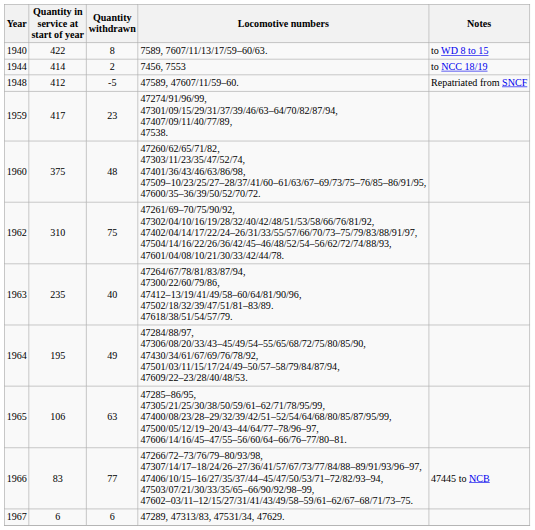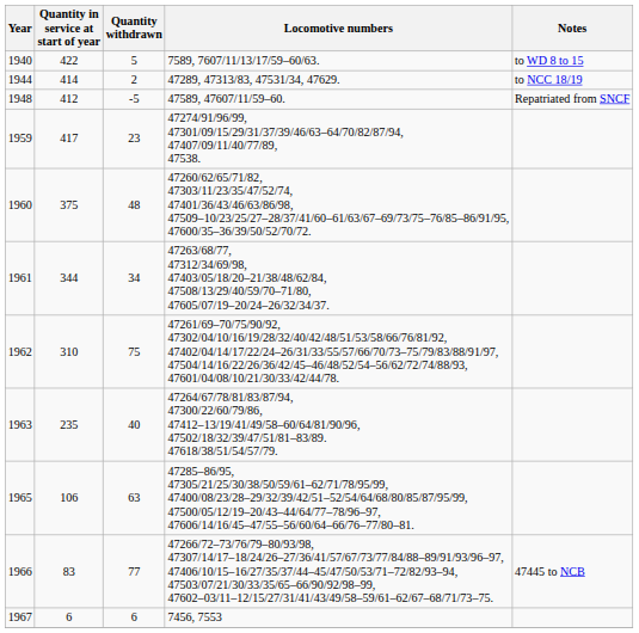 <table class="wikitable collapsible" style="text-align:center">
 <tr>
 <th>Year</th>
 <th>Quantity in<br>service at<br>start of year</th>
 <th>Quantity<br>withdrawn</th>
 <th>Locomotive numbers</th>
 <th>Notes</th>
 </tr>
 <tr>
 <td>1940</td>
 <td>422</td>
-<td>8</td>
+<td>5</td>
 <td align=left>7589, 7607/11/13/17/59–60/63.</td>
 <td align=left>to <a href='#'>WD 8 to 15</a></td>
 </tr>
 <tr>
 <td>1944</td>
 <td>414</td>
 <td>2</td>
-<td align=left>7456, 7553</td>
+<td align=left>47289, 47313/83, 47531/34, 47629.</td>
 <td align=left>to <a href='#'>NCC 18/19</a></td>
 </tr>
 <tr>
 <td>1948</td>
 <td>412</td>
 <td>-5</td>
 <td align=left>47589, 47607/11/59–60.</td>
 <td align=left>Repatriated from <a href='#'>SNCF</a></td>
 </tr>
 <tr>
 <td>1959</td>
 <td>417</td>
 <td>23</td>
 <td align=left>47274/91/96/99,<br>47301/09/15/29/31/37/39/46/63–64/70/82/87/94,<br>47407/09/11/40/77/89,<br>47538.</td>
 <td align=left></td>
 </tr>
 <tr>
 <td>1960</td>
 <td>375</td>
 <td>48</td>
 <td align=left>47260/62/65/71/82,<br>47303/11/23/35/47/52/74,<br>47401/36/43/46/63/86/98,<br>47509–10/23/25/27–28/37/41/60–61/63/67–69/73/75–76/85–86/91/95,<br>47600/35–36/39/50/52/70/72.</td>
 <td align=left></td>
 </tr>
 <tr>
+<td>1961</td>
+<td>344</td>
+<td>34</td>
+<td align=left>47263/68/77,<br>47312/34/69/98,<br>47403/05/18/20–21/38/48/62/84,<br>47508/13/29/40/59/70–71/80,<br>47605/07/19–20/24–26/32/34/37.</td>
+<td align=left></td>
+</tr>
+<tr>
 <td>1962</td>
 <td>310</td>
 <td>75</td>
 <td align=left>47261/69–70/75/90/92,<br>47302/04/10/16/19/28/32/40/42/48/51/53/58/66/76/81/92,<br>47402/04/14/17/22/24–26/31/33/55/57/66/70/73–75/79/83/88/91/97,<br>47504/14/16/22/26/36/42/45–46/48/52/54–56/62/72/74/88/93,<br>47601/04/08/10/21/30/33/42/44/78.</td>
 <td align=left></td>
 </tr>
 <tr>
 <td>1963</td>
 <td>235</td>
 <td>40</td>
 <td align=left>47264/67/78/81/83/87/94,<br>47300/22/60/79/86,<br>47412–13/19/41/49/58–60/64/81/90/96,<br>47502/18/32/39/47/51/81–83/89.<br>47618/38/51/54/57/79.</td>
-<td align=left></td>
-</tr>
-<tr>
-<td>1964</td>
-<td>195</td>
-<td>49</td>
-<td align=left>47284/88/97,<br>47306/08/20/33/43–45/49/54–55/65/68/72/75/80/85/90,<br>47430/34/61/67/69/76/78/92,<br>47501/03/11/15/17/24/49–50/57–58/79/84/87/94,<br>47609/22–23/28/40/48/53.</td>
 <td align=left></td>
 </tr>
 <tr>
 <td>1965</td>
 <td>106</td>
 <td>63</td>
 <td align=left>47285–86/95,<br>47305/21/25/30/38/50/59/61–62/71/78/95/99,<br>47400/08/23/28–29/32/39/42/51–52/54/64/68/80/85/87/95/99,<br>47500/05/12/19–20/43–44/64/77–78/96–97,<br>47606/14/16/45–47/55–56/60/64–66/76–77/80–81.</td>
 <td align=left></td>
 </tr>
 <tr>
 <td>1966</td>
 <td>83</td>
 <td>77</td>
 <td align=left>47266/72–73/76/79–80/93/98,<br>47307/14/17–18/24/26–27/36/41/57/67/73/77/84/88–89/91/93/96–97,<br>47406/10/15–16/27/35/37/44–45/47/50/53/71–72/82/93–94,<br>47503/07/21/30/33/35/65–66/90/92/98–99,<br>47602–03/11–12/15/27/31/41/43/49/58–59/61–62/67–68/71/73–75.</td>
 <td align=left>47445 to <a href='#'>NCB</a></td>
 </tr>
 <tr>
 <td>1967</td>
 <td>6</td>
 <td>6</td>
-<td align=left>47289, 47313/83, 47531/34, 47629.</td>
+<td align=left>7456, 7553</td>
 <td align=left></td>
 </tr>
 <tr>
 </tr>
 </table>
